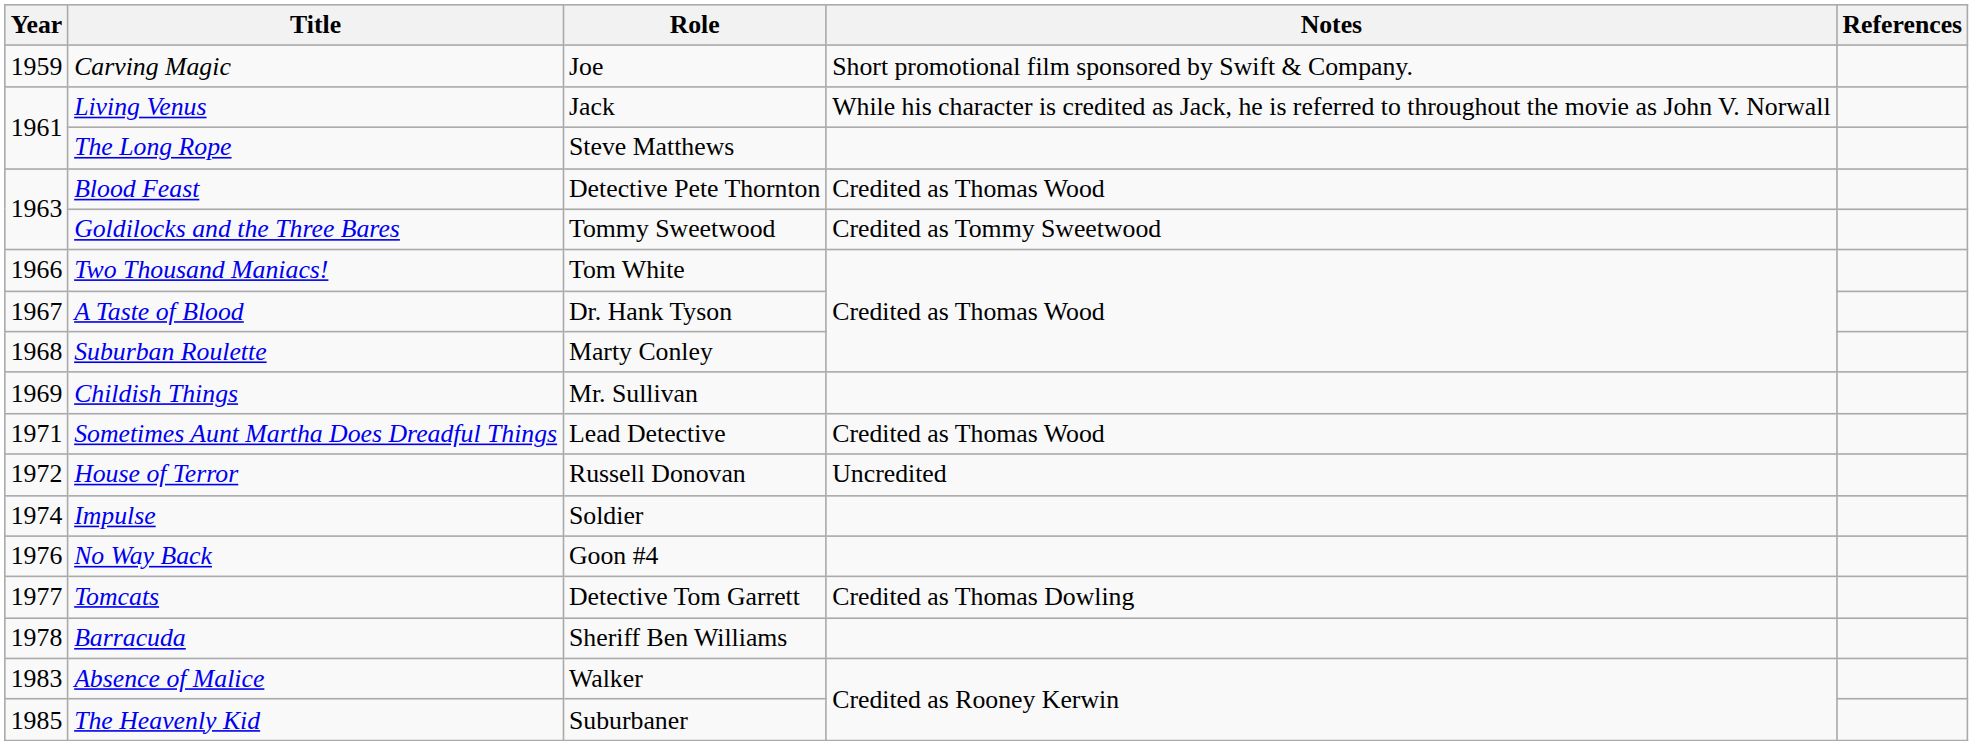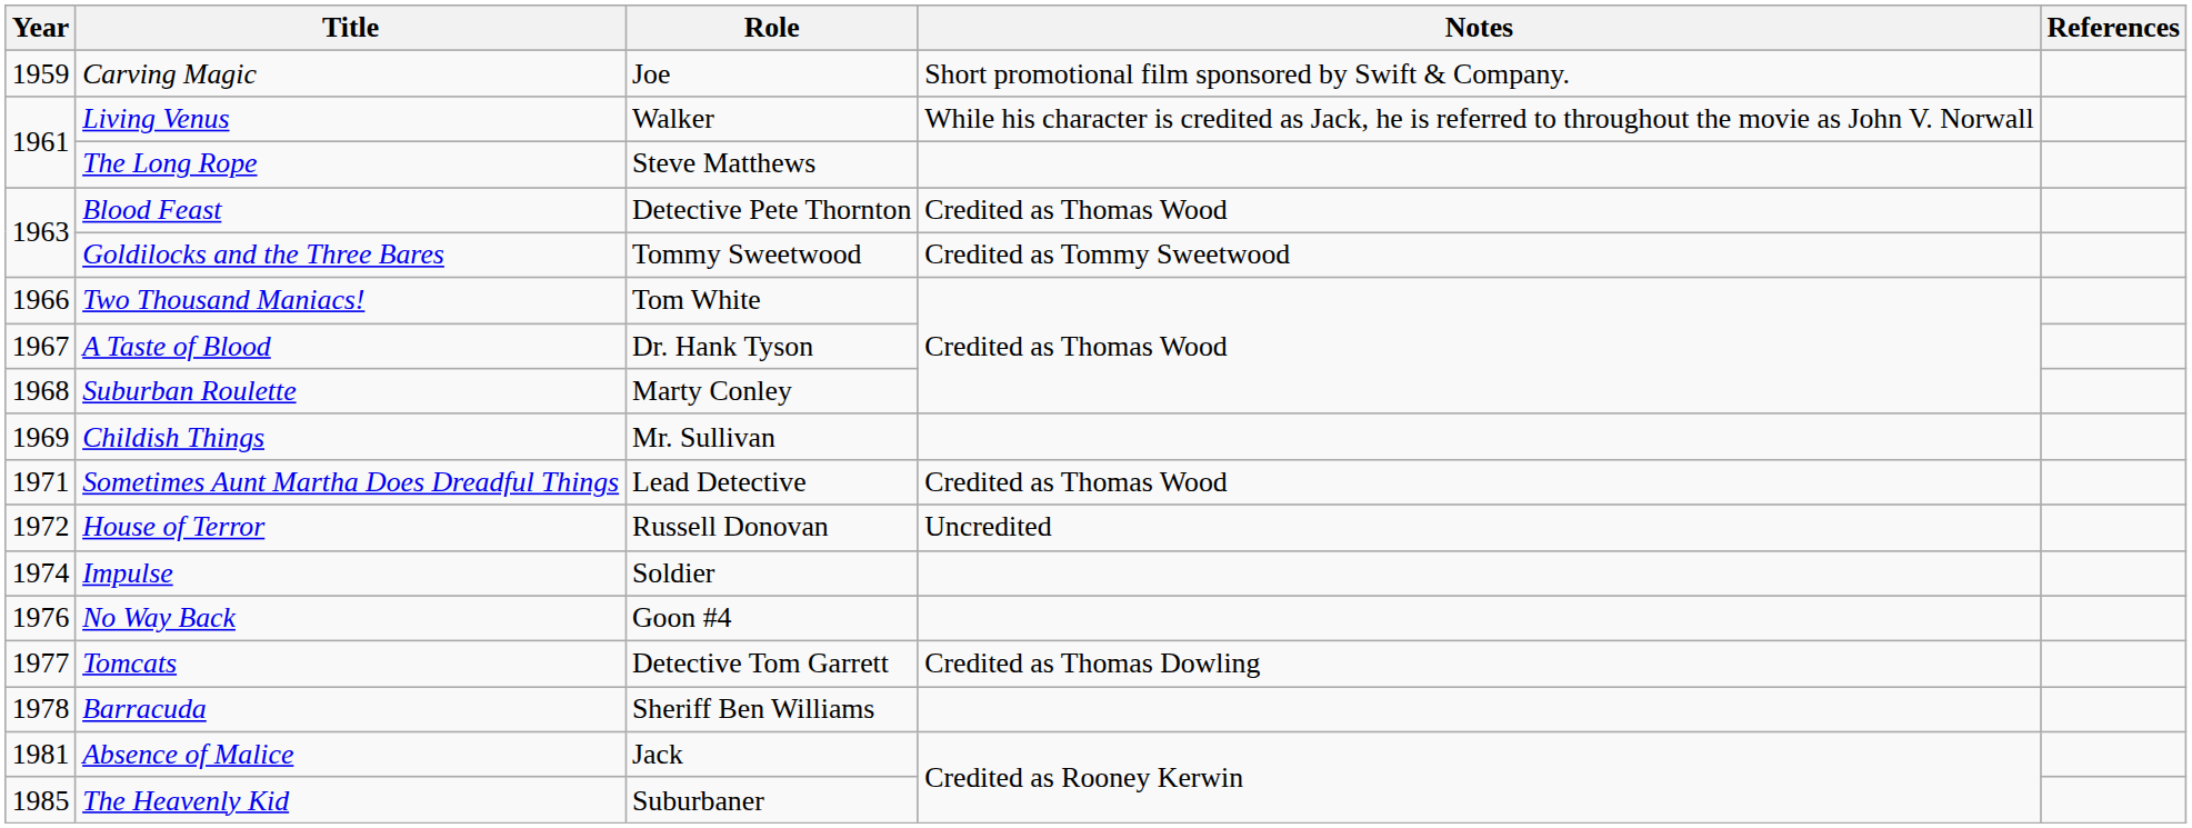 <table class="wikitable">
 <tr>
 <th>Year</th>
 <th>Title</th>
 <th>Role</th>
 <th>Notes</th>
 <th>References</th>
 </tr>
 <tr>
 <td>1959</td>
 <td><em>Carving Magic</em></td>
 <td>Joe</td>
 <td>Short promotional film sponsored by Swift & Company.</td>
 <td></td>
 </tr>
 <tr>
 <td rowspan="2">1961</td>
 <td><em><a href='#'>Living Venus</a></em></td>
-<td>Jack</td>
+<td>Walker</td>
 <td>While his character is credited as Jack, he is referred to throughout the movie as John V. Norwall</td>
 <td></td>
 </tr>
 <tr>
 <td><em><a href='#'>The Long Rope</a></em></td>
 <td>Steve Matthews</td>
 <td></td>
 <td></td>
 </tr>
 <tr>
 <td rowspan="2">1963</td>
 <td><em><a href='#'>Blood Feast</a></em></td>
 <td>Detective Pete Thornton</td>
 <td>Credited as Thomas Wood</td>
 <td></td>
 </tr>
 <tr>
 <td><em><a href='#'>Goldilocks and the Three Bares</a></em></td>
 <td>Tommy Sweetwood</td>
 <td>Credited as Tommy Sweetwood</td>
 <td></td>
 </tr>
 <tr>
 <td>1966</td>
 <td><em><a href='#'>Two Thousand Maniacs!</a></em></td>
 <td>Tom White</td>
 <td rowspan ="3">Credited as Thomas Wood</td>
 <td></td>
 </tr>
 <tr>
 <td>1967</td>
 <td><em><a href='#'>A Taste of Blood</a></em></td>
 <td>Dr. Hank Tyson</td>
 <td></td>
 </tr>
 <tr>
 <td>1968</td>
 <td><em><a href='#'>Suburban Roulette</a></em></td>
 <td>Marty Conley</td>
 <td></td>
 </tr>
 <tr>
 <td>1969</td>
 <td><em><a href='#'>Childish Things</a></em></td>
 <td>Mr. Sullivan</td>
 <td></td>
 <td></td>
 </tr>
 <tr>
 <td>1971</td>
 <td><em><a href='#'>Sometimes Aunt Martha Does Dreadful Things</a></em></td>
 <td>Lead Detective</td>
 <td>Credited as Thomas Wood</td>
 <td></td>
 </tr>
 <tr>
 <td>1972</td>
 <td><em><a href='#'>House of Terror</a></em></td>
 <td>Russell Donovan</td>
 <td>Uncredited</td>
 </tr>
 <tr>
 <td>1974</td>
 <td><em><a href='#'>Impulse</a></em></td>
 <td>Soldier</td>
 <td></td>
 <td></td>
 </tr>
 <tr>
 <td>1976</td>
 <td><em><a href='#'>No Way Back</a></em></td>
 <td>Goon #4</td>
 <td></td>
 <td></td>
 </tr>
 <tr>
 <td>1977</td>
 <td><em><a href='#'>Tomcats</a></em></td>
 <td>Detective Tom Garrett</td>
 <td>Credited as Thomas Dowling</td>
 <td></td>
 </tr>
 <tr>
 <td>1978</td>
 <td><em><a href='#'>Barracuda</a></em></td>
 <td>Sheriff Ben Williams</td>
 <td></td>
 <td></td>
 </tr>
 <tr>
-<td>1983</td>
+<td>1981</td>
 <td><em><a href='#'>Absence of Malice</a></em></td>
-<td>Walker</td>
+<td>Jack</td>
 <td rowspan="2">Credited as Rooney Kerwin</td>
 <td></td>
 </tr>
 <tr>
 <td>1985</td>
 <td><em><a href='#'>The Heavenly Kid</a></em></td>
 <td>Suburbaner</td>
 <td></td>
 </tr>
 </table>
